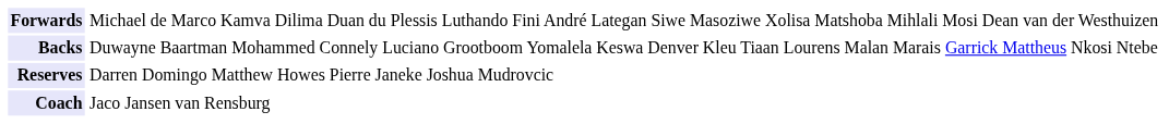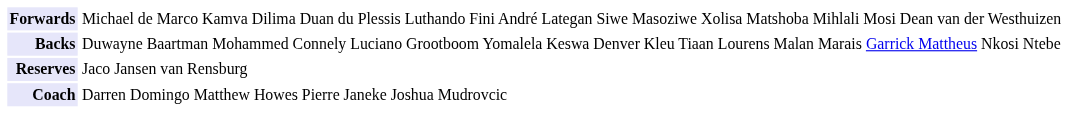 <table cellpadding="2" style="border: 1px solid white; font-size:90%;">
 <tr>
 <td colspan="2" align="right" bgcolor="lavender"><strong>Forwards</strong></td>
 <td align="left">Michael de Marco Kamva Dilima Duan du Plessis Luthando Fini André Lategan Siwe Masoziwe Xolisa Matshoba Mihlali Mosi Dean van der Westhuizen</td>
 </tr>
 <tr>
 <td colspan="2" align="right" bgcolor="lavender"><strong>Backs</strong></td>
 <td align="left">Duwayne Baartman Mohammed Connely Luciano Grootboom Yomalela Keswa Denver Kleu Tiaan Lourens Malan Marais <a href='#'>Garrick Mattheus</a> Nkosi Ntebe</td>
 </tr>
 <tr>
 <td colspan="2" align="right" bgcolor="lavender"><strong>Reserves</strong></td>
-<td align="left">Darren Domingo Matthew Howes Pierre Janeke Joshua Mudrovcic</td>
+<td align="left">Jaco Jansen van Rensburg</td>
 </tr>
 <tr>
 <td colspan="2" align="right" bgcolor="lavender"><strong>Coach</strong></td>
-<td align="left">Jaco Jansen van Rensburg</td>
+<td align="left">Darren Domingo Matthew Howes Pierre Janeke Joshua Mudrovcic</td>
 </tr>
 </table>
